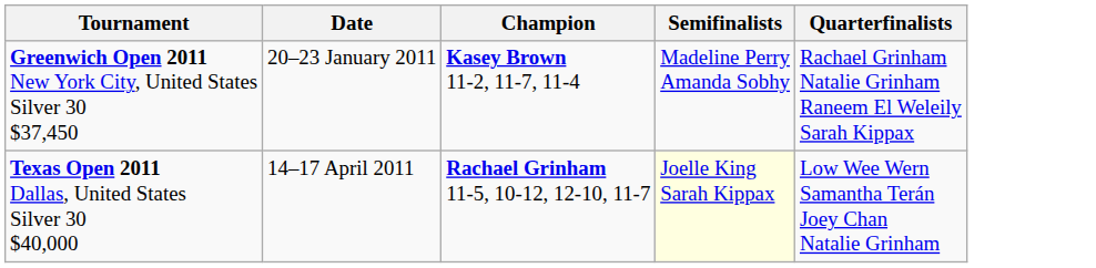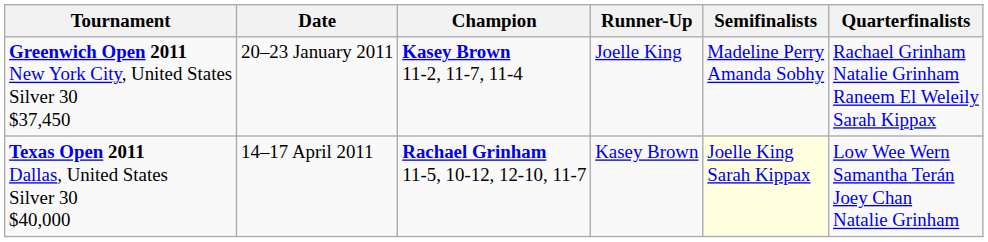 <table class="wikitable" style="font-size:88%">
 <tr>
 <th>Tournament</th>
 <th>Date</th>
 <th>Champion</th>
+<th>Runner-Up</th>
 <th>Semifinalists</th>
 <th>Quarterfinalists</th>
 </tr>
 <tr valign=top>
 <td><strong><a href='#'>Greenwich Open</a> 2011</strong><br> <a href='#'>New York City</a>, United States<br>Silver 30<br>$37,450</td>
 <td>20–23 January 2011</td>
 <td> <strong><a href='#'>Kasey Brown</a></strong><br>11-2, 11-7, 11-4</td>
+<td> <a href='#'>Joelle King</a></td>
 <td> <a href='#'>Madeline Perry</a><br> <a href='#'>Amanda Sobhy</a></td>
 <td> <a href='#'>Rachael Grinham</a><br> <a href='#'>Natalie Grinham</a><br> <a href='#'>Raneem El Weleily</a><br> <a href='#'>Sarah Kippax</a></td>
 </tr>
 <tr valign=top>
 <td><strong><a href='#'>Texas Open</a> 2011</strong><br> <a href='#'>Dallas</a>, United States<br>Silver 30<br>$40,000</td>
 <td>14–17 April 2011</td>
 <td> <strong><a href='#'>Rachael Grinham</a></strong><br>11-5, 10-12, 12-10, 11-7</td>
+<td> <a href='#'>Kasey Brown</a></td>
 <td style="background: lightyellow;"> <a href='#'>Joelle King</a><br> <a href='#'>Sarah Kippax</a></td>
 <td> <a href='#'>Low Wee Wern</a><br> <a href='#'>Samantha Terán</a><br> <a href='#'>Joey Chan</a><br> <a href='#'>Natalie Grinham</a></td>
 </tr>
 </table>
